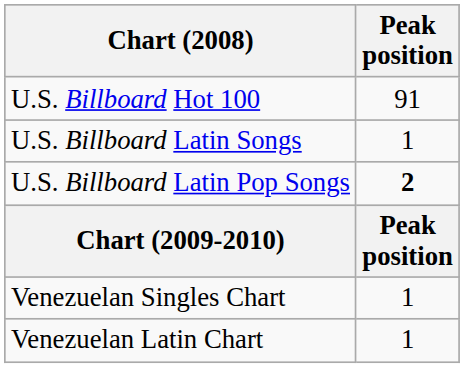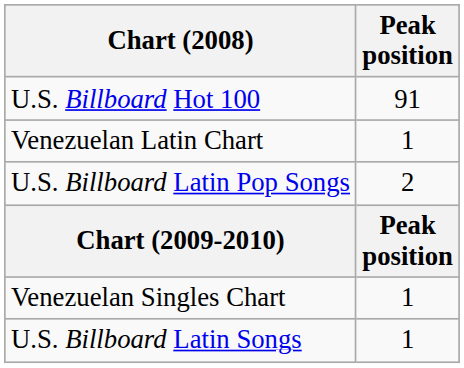 <table class="wikitable sortable">
 <tr>
 <th>Chart (2008)</th>
 <th>Peak<br>position</th>
 </tr>
 <tr>
 <td>U.S. <em><a href='#'>Billboard</a></em> <a href='#'>Hot 100</a></td>
 <td align="center">91</td>
 </tr>
 <tr>
-<td>U.S. <em>Billboard</em> <a href='#'>Latin Songs</a></td>
+<td>Venezuelan Latin Chart</td>
 <td align="center">1</td>
 </tr>
 <tr>
 <td>U.S. <em>Billboard</em> <a href='#'>Latin Pop Songs</a></td>
-<td align="center"><strong>2</strong></td>
+<td align="center">2</td>
 </tr>
 <tr>
 <th>Chart (2009-2010)</th>
 <th>Peak<br>position</th>
 </tr>
 <tr>
 <td>Venezuelan Singles Chart</td>
 <td align="center">1</td>
 </tr>
 <tr>
-<td>Venezuelan Latin Chart</td>
+<td>U.S. <em>Billboard</em> <a href='#'>Latin Songs</a></td>
 <td align="center">1</td>
 </tr>
 </table>
